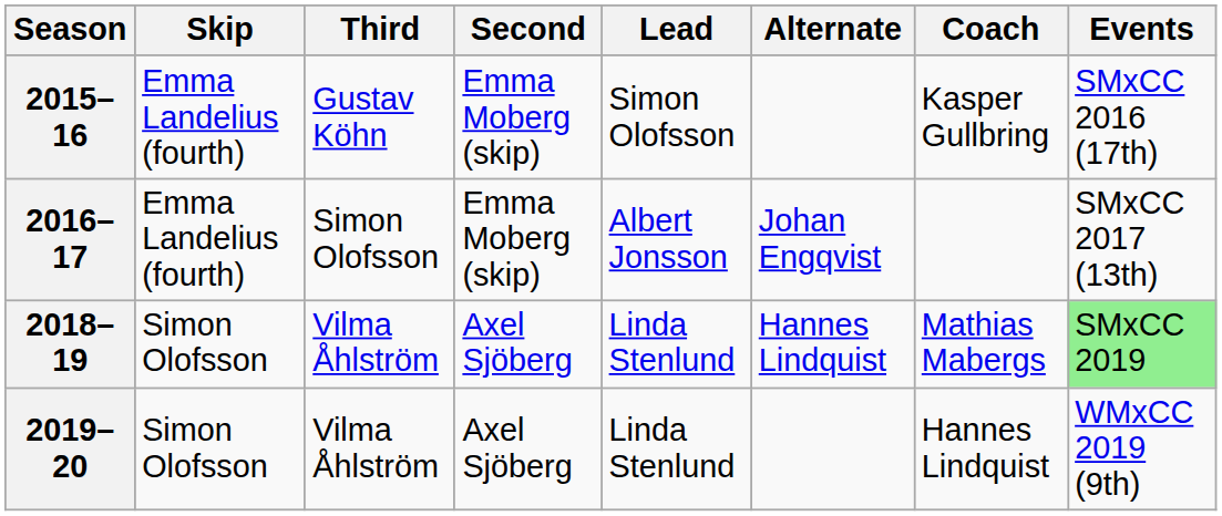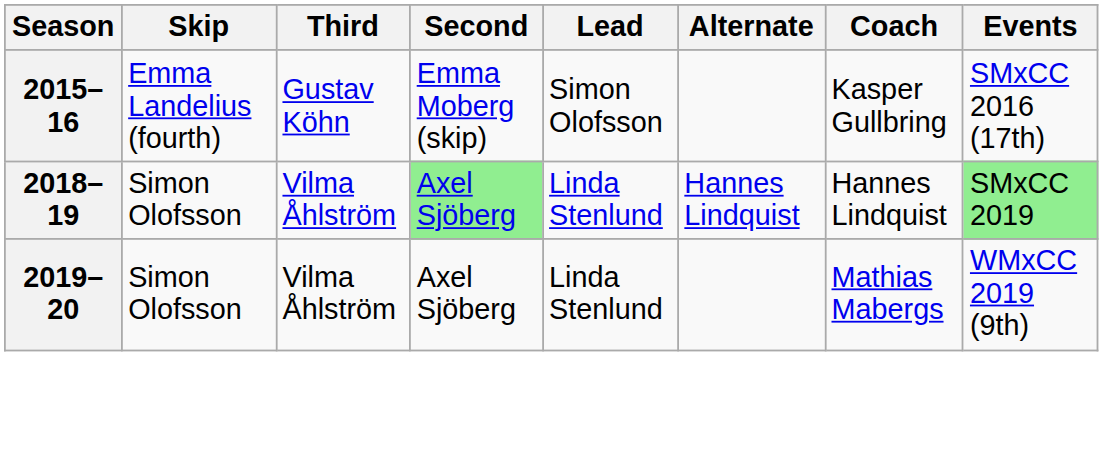 <table class="wikitable">
 <tr>
 <th scope="col">Season</th>
 <th scope="col">Skip</th>
 <th scope="col">Third</th>
 <th scope="col">Second</th>
 <th scope="col">Lead</th>
 <th scope="col">Alternate</th>
 <th scope="col">Coach</th>
 <th scope="col">Events</th>
 </tr>
 <tr>
 <th scope="row">2015–16</th>
 <td><a href='#'>Emma Landelius</a> (fourth)</td>
 <td><a href='#'>Gustav Köhn</a></td>
 <td><a href='#'>Emma Moberg</a> (skip)</td>
 <td>Simon Olofsson</td>
 <td></td>
 <td>Kasper Gullbring</td>
 <td><a href='#'>SMxCC</a> 2016 (17th)</td>
 </tr>
 <tr>
-<th scope="row">2016–17</th>
-<td>Emma Landelius (fourth)</td>
-<td>Simon Olofsson</td>
-<td>Emma Moberg (skip)</td>
-<td><a href='#'>Albert Jonsson</a></td>
-<td><a href='#'>Johan Engqvist</a></td>
-<td></td>
-<td>SMxCC 2017 (13th)</td>
-</tr>
-<tr>
 <th scope="row">2018–19</th>
 <td>Simon Olofsson</td>
 <td><a href='#'>Vilma Åhlström</a></td>
-<td><a href='#'>Axel Sjöberg</a></td>
+<td style="background: lightgreen;"><a href='#'>Axel Sjöberg</a></td>
 <td><a href='#'>Linda Stenlund</a></td>
 <td><a href='#'>Hannes Lindquist</a></td>
-<td><a href='#'>Mathias Mabergs</a></td>
+<td>Hannes Lindquist</td>
 <td style="background: lightgreen;">SMxCC 2019 </td>
 </tr>
 <tr>
 <th scope="row">2019–20</th>
 <td>Simon Olofsson</td>
 <td>Vilma Åhlström</td>
 <td>Axel Sjöberg</td>
 <td>Linda Stenlund</td>
 <td></td>
-<td>Hannes Lindquist</td>
+<td><a href='#'>Mathias Mabergs</a></td>
 <td><a href='#'>WMxCC 2019</a> (9th)</td>
 </tr>
 </table>
